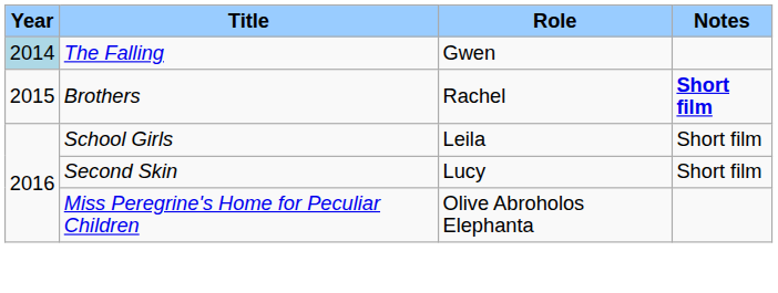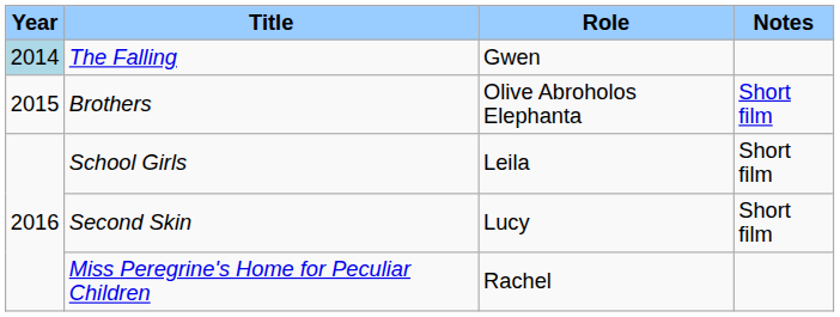 <table class="wikitable">
 <tr align="center">
 <th style="background: #9cf;">Year</th>
 <th style="background: #9cf;">Title</th>
 <th style="background: #9cf;">Role</th>
 <th style="background: #9cf;">Notes</th>
 </tr>
 <tr>
 <td style="background: lightblue;">2014</td>
 <td><em><a href='#'>The Falling</a></em></td>
 <td>Gwen</td>
 <td></td>
 </tr>
 <tr>
 <td>2015</td>
 <td><em>Brothers</em></td>
-<td>Rachel</td>
-<td><strong><a href='#'>Short film</a></strong></td>
+<td>Olive Abroholos Elephanta</td>
+<td><a href='#'>Short film</a></td>
 </tr>
 <tr>
 <td rowspan=3>2016</td>
 <td><em>School Girls</em></td>
 <td>Leila</td>
 <td>Short film</td>
 </tr>
 <tr>
 <td><em>Second Skin</em></td>
 <td>Lucy</td>
 <td>Short film</td>
 </tr>
 <tr>
 <td><em><a href='#'>Miss Peregrine's Home for Peculiar Children</a></em></td>
-<td>Olive Abroholos Elephanta</td>
+<td>Rachel</td>
 <td></td>
 </tr>
 </table>
